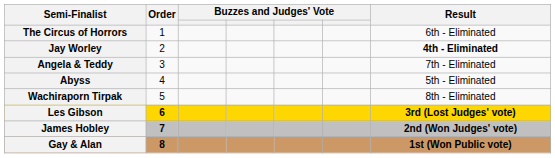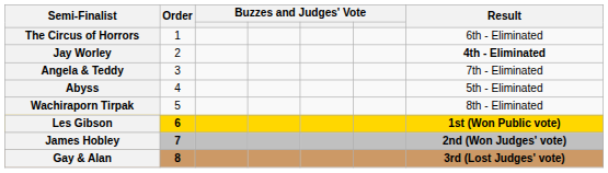 <table class="wikitable plainrowheaders sortable" style="text-align:center;">
 <tr>
 <th rowspan=2 class="unsortable" style="width:17em;">Semi-Finalist</th>
 <th rowspan=2 style="width:1em;">Order</th>
 <th colspan=4 class="unsortable" style="width:24em;">Buzzes and Judges' Vote</th>
 <th rowspan=2 style="width:23em;">Result </th>
 </tr>
 <tr>
 <th scope="col" class="unsortable" style="width:6em;"></th>
 <th scope="col" class="unsortable" style="width:6em;"></th>
 <th scope="col" class="unsortable" style="width:6em;"></th>
 <th scope="col" class="unsortable" style="width:6em;"></th>
 </tr>
 <tr>
 <th scope="row">The Circus of Horrors</th>
 <td>1</td>
 <td style="text-align:center;"></td>
 <td style="text-align:center;"></td>
 <td style="text-align:center;"></td>
 <td style="text-align:center;"></td>
 <td>6th - Eliminated</td>
 </tr>
 <tr>
 <th scope="row">Jay Worley</th>
 <td>2</td>
 <td style="text-align:center;"></td>
 <td style="text-align:center;"></td>
 <td style="text-align:center;"></td>
 <td style="text-align:center;"></td>
 <td><strong>4th - Eliminated</strong></td>
 </tr>
 <tr>
 <th scope="row">Angela & Teddy</th>
 <td>3</td>
 <td style="text-align:center;"></td>
 <td style="text-align:center;"></td>
 <td style="text-align:center;"></td>
 <td style="text-align:center;"></td>
 <td>7th - Eliminated</td>
 </tr>
 <tr>
 <th scope="row">Abyss</th>
 <td>4</td>
 <td style="text-align:center;"></td>
 <td style="text-align:center;"></td>
 <td style="text-align:center;"></td>
 <td style="text-align:center;"></td>
 <td>5th - Eliminated</td>
 </tr>
 <tr>
 <th scope="row">Wachiraporn Tirpak</th>
 <td>5</td>
 <td style="text-align:center;"></td>
 <td style="text-align:center;"></td>
 <td style="text-align:center;"></td>
 <td style="text-align:center;"></td>
 <td>8th - Eliminated</td>
 </tr>
 <tr bgcolor=gold>
 <th scope="row"><strong>Les Gibson</strong></th>
 <td><strong>6</strong></td>
 <td style="text-align:center;"></td>
 <td style="text-align:center;"></td>
 <td style="text-align:center;"></td>
 <td style="text-align:center;"></td>
-<td><strong>3rd (Lost Judges' vote)</strong></td>
+<td><strong>1st (Won Public vote)</strong></td>
 </tr>
 <tr bgcolor=silver>
 <th scope="row"><strong>James Hobley</strong></th>
 <td><strong>7</strong></td>
 <td style="text-align:center;"></td>
 <td style="text-align:center;"></td>
 <td style="text-align:center;"></td>
 <td style="text-align:center;"></td>
 <td><strong>2nd (Won Judges' vote)</strong></td>
 </tr>
 <tr bgcolor=#c96>
 <th scope="row"><strong>Gay & Alan</strong></th>
 <td><strong>8</strong></td>
 <td style="text-align:center;"></td>
 <td style="text-align:center;"></td>
 <td style="text-align:center;"></td>
 <td style="text-align:center;"></td>
-<td><strong>1st (Won Public vote)</strong></td>
+<td><strong>3rd (Lost Judges' vote)</strong></td>
 </tr>
 </table>
